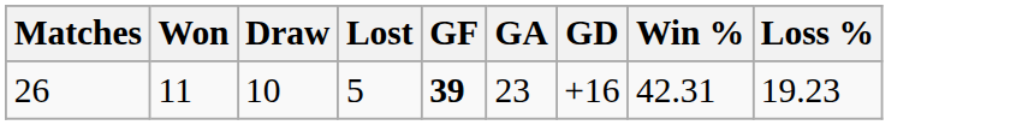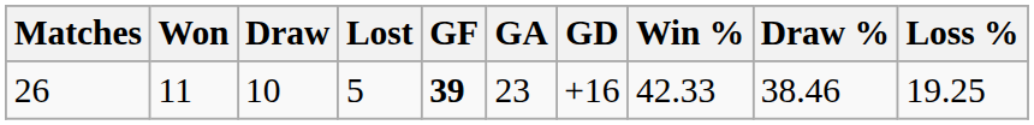 <table class="wikitable">
 <tr>
 <th>Matches</th>
 <th>Won</th>
 <th>Draw</th>
 <th>Lost</th>
 <th>GF</th>
 <th>GA</th>
 <th>GD</th>
 <th>Win %</th>
+<th>Draw %</th>
 <th>Loss %</th>
 </tr>
 <tr>
 <td>26</td>
 <td>11</td>
 <td>10</td>
 <td>5</td>
 <td><strong>39</strong></td>
 <td>23</td>
 <td>+16</td>
-<td>42.31</td>
-<td>19.23</td>
+<td>42.33</td>
+<td>38.46</td>
+<td>19.25</td>
 </tr>
 </table>
